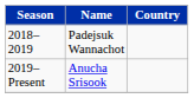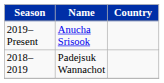 <table class="wikitable">
 <tr>
 <th width="70px" style="background: #002FA7; color: #FFFFFF; text-align: center">Season</th>
 <th width="70px" style="background: #002FA7; color: #FFFFFF">Name</th>
 <th width="70px" style="background: #002FA7; color: #FFFFFF">Country</th>
 </tr>
 <tr style="text-align:left;">
-<td>2018–2019</td>
-<td>Padejsuk Wannachot</td>
+<td>2019–Present</td>
+<td><a href='#'>Anucha Srisook</a></td>
 <td></td>
 </tr>
 <tr style="text-align:left;">
-<td>2019–Present</td>
-<td><a href='#'>Anucha Srisook</a></td>
+<td>2018–2019</td>
+<td>Padejsuk Wannachot</td>
 <td></td>
 </tr>
 <tr>
 </tr>
 </table>
